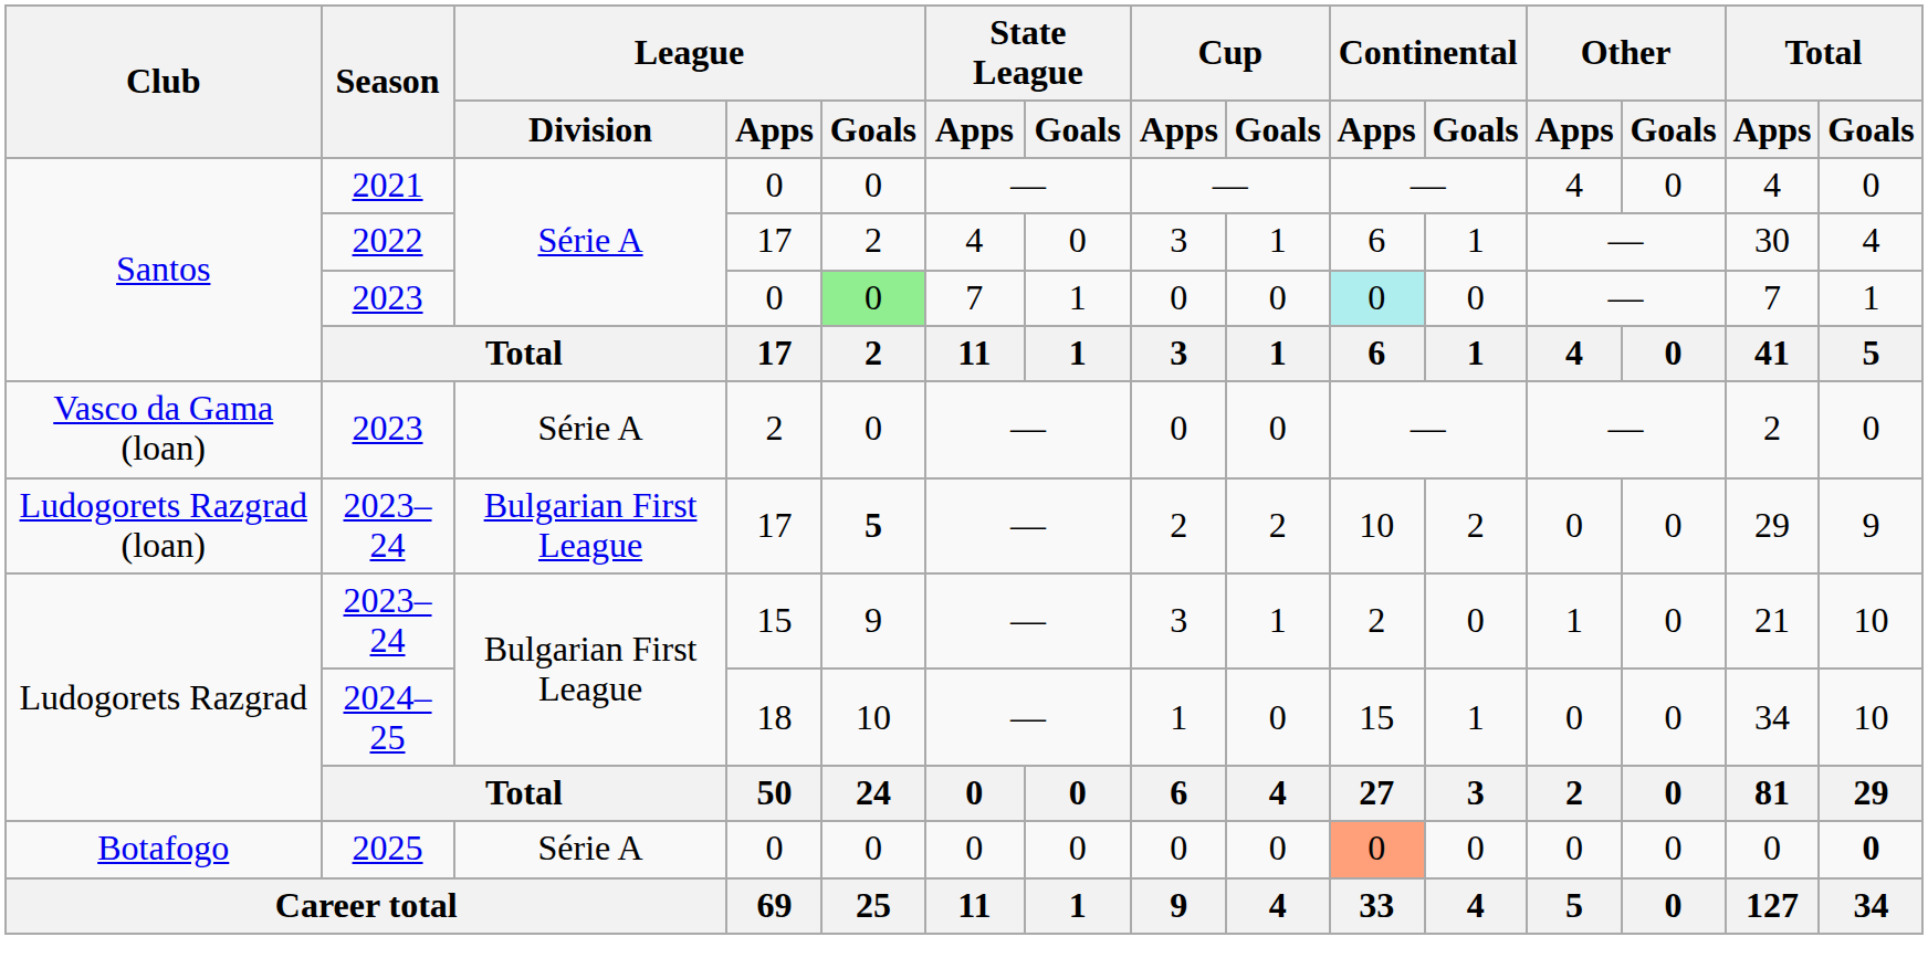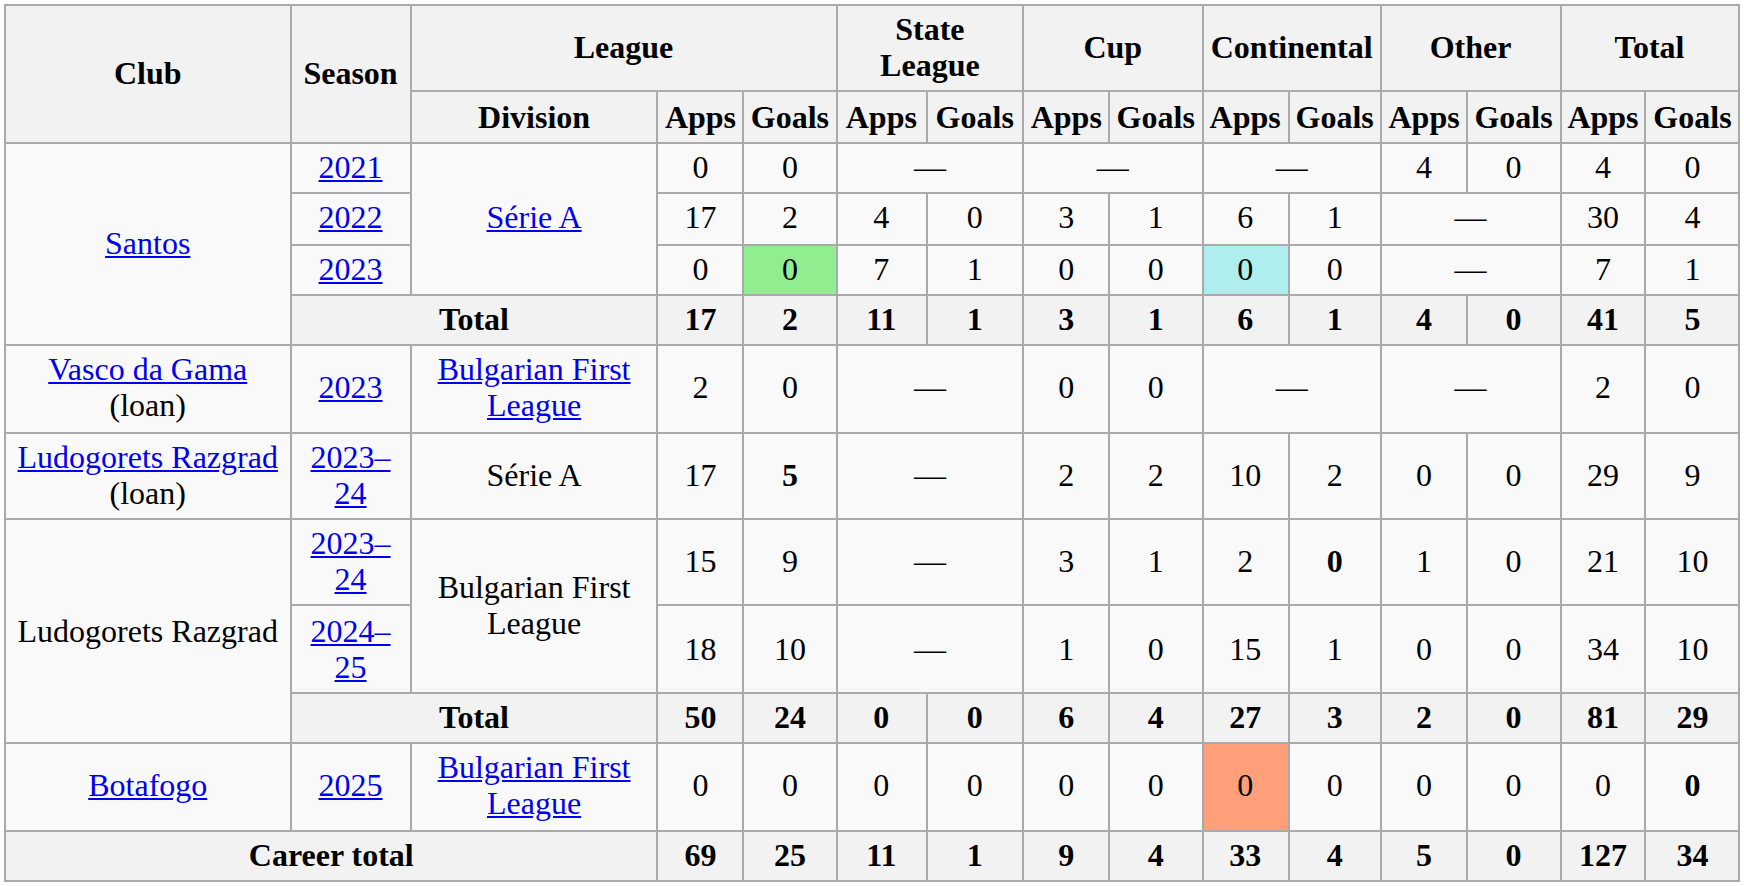 <table class="wikitable" style="text-align:center">
 <tr>
 <th rowspan="2">Club</th>
 <th rowspan="2">Season</th>
 <th colspan="3">League</th>
 <th colspan="2">State League</th>
 <th colspan="2">Cup</th>
 <th colspan="2">Continental</th>
 <th colspan="2">Other</th>
 <th colspan="2">Total</th>
 </tr>
 <tr>
 <th>Division</th>
 <th>Apps</th>
 <th>Goals</th>
 <th>Apps</th>
 <th>Goals</th>
 <th>Apps</th>
 <th>Goals</th>
 <th>Apps</th>
 <th>Goals</th>
 <th>Apps</th>
 <th>Goals</th>
 <th>Apps</th>
 <th>Goals</th>
 </tr>
 <tr>
 <td rowspan="4"><a href='#'>Santos</a></td>
 <td><a href='#'>2021</a></td>
 <td rowspan="3"><a href='#'>Série A</a></td>
 <td>0</td>
 <td>0</td>
 <td colspan="2">—</td>
 <td colspan="2">—</td>
 <td colspan="2">—</td>
 <td>4</td>
 <td>0</td>
 <td>4</td>
 <td>0</td>
 </tr>
 <tr>
 <td><a href='#'>2022</a></td>
 <td>17</td>
 <td>2</td>
 <td>4</td>
 <td>0</td>
 <td>3</td>
 <td>1</td>
 <td>6</td>
 <td>1</td>
 <td colspan="2">—</td>
 <td>30</td>
 <td>4</td>
 </tr>
 <tr>
 <td><a href='#'>2023</a></td>
 <td>0</td>
 <td style="background: lightgreen;">0</td>
 <td>7</td>
 <td>1</td>
 <td>0</td>
 <td>0</td>
 <td style="background: paleturquoise;">0</td>
 <td>0</td>
 <td colspan="2">—</td>
 <td>7</td>
 <td>1</td>
 </tr>
 <tr>
 <th colspan="2">Total</th>
 <th>17</th>
 <th>2</th>
 <th>11</th>
 <th>1</th>
 <th>3</th>
 <th>1</th>
 <th>6</th>
 <th>1</th>
 <th>4</th>
 <th>0</th>
 <th>41</th>
 <th>5</th>
 </tr>
 <tr>
 <td><a href='#'>Vasco da Gama</a> (loan)</td>
 <td><a href='#'>2023</a></td>
-<td>Série A</td>
+<td><a href='#'>Bulgarian First League</a></td>
 <td>2</td>
 <td>0</td>
 <td colspan="2">—</td>
 <td>0</td>
 <td>0</td>
 <td colspan="2">—</td>
 <td colspan="2">—</td>
 <td>2</td>
 <td>0</td>
 </tr>
 <tr>
 <td><a href='#'>Ludogorets Razgrad</a> (loan)</td>
 <td><a href='#'>2023–24</a></td>
-<td><a href='#'>Bulgarian First League</a></td>
+<td>Série A</td>
 <td>17</td>
 <td><strong>5</strong></td>
 <td colspan="2">—</td>
 <td>2</td>
 <td>2</td>
 <td>10</td>
 <td>2</td>
 <td>0</td>
 <td>0</td>
 <td>29</td>
 <td>9</td>
 </tr>
 <tr>
 <td rowspan="3">Ludogorets Razgrad</td>
 <td><a href='#'>2023–24</a></td>
 <td rowspan="2">Bulgarian First League</td>
 <td>15</td>
 <td>9</td>
 <td colspan="2">—</td>
 <td>3</td>
 <td>1</td>
 <td>2</td>
-<td>0</td>
+<td><strong>0</strong></td>
 <td>1</td>
 <td>0</td>
 <td>21</td>
 <td>10</td>
 </tr>
 <tr>
 <td><a href='#'>2024–25</a></td>
 <td>18</td>
 <td>10</td>
 <td colspan="2">—</td>
 <td>1</td>
 <td>0</td>
 <td>15</td>
 <td>1</td>
 <td>0</td>
 <td>0</td>
 <td>34</td>
 <td>10</td>
 </tr>
 <tr>
 <th colspan="2">Total</th>
 <th>50</th>
 <th>24</th>
 <th>0</th>
 <th>0</th>
 <th>6</th>
 <th>4</th>
 <th>27</th>
 <th>3</th>
 <th>2</th>
 <th>0</th>
 <th>81</th>
 <th>29</th>
 </tr>
 <tr>
 <td><a href='#'>Botafogo</a></td>
 <td><a href='#'>2025</a></td>
-<td>Série A</td>
+<td><a href='#'>Bulgarian First League</a></td>
 <td>0</td>
 <td>0</td>
 <td>0</td>
 <td>0</td>
 <td>0</td>
 <td>0</td>
 <td style="background: lightsalmon;">0</td>
 <td>0</td>
 <td>0</td>
 <td>0</td>
 <td>0</td>
 <td><strong>0</strong></td>
 </tr>
 <tr>
 <th colspan="3">Career total</th>
 <th>69</th>
 <th>25</th>
 <th>11</th>
 <th>1</th>
 <th>9</th>
 <th>4</th>
 <th>33</th>
 <th>4</th>
 <th>5</th>
 <th>0</th>
 <th>127</th>
 <th>34</th>
 </tr>
 </table>
